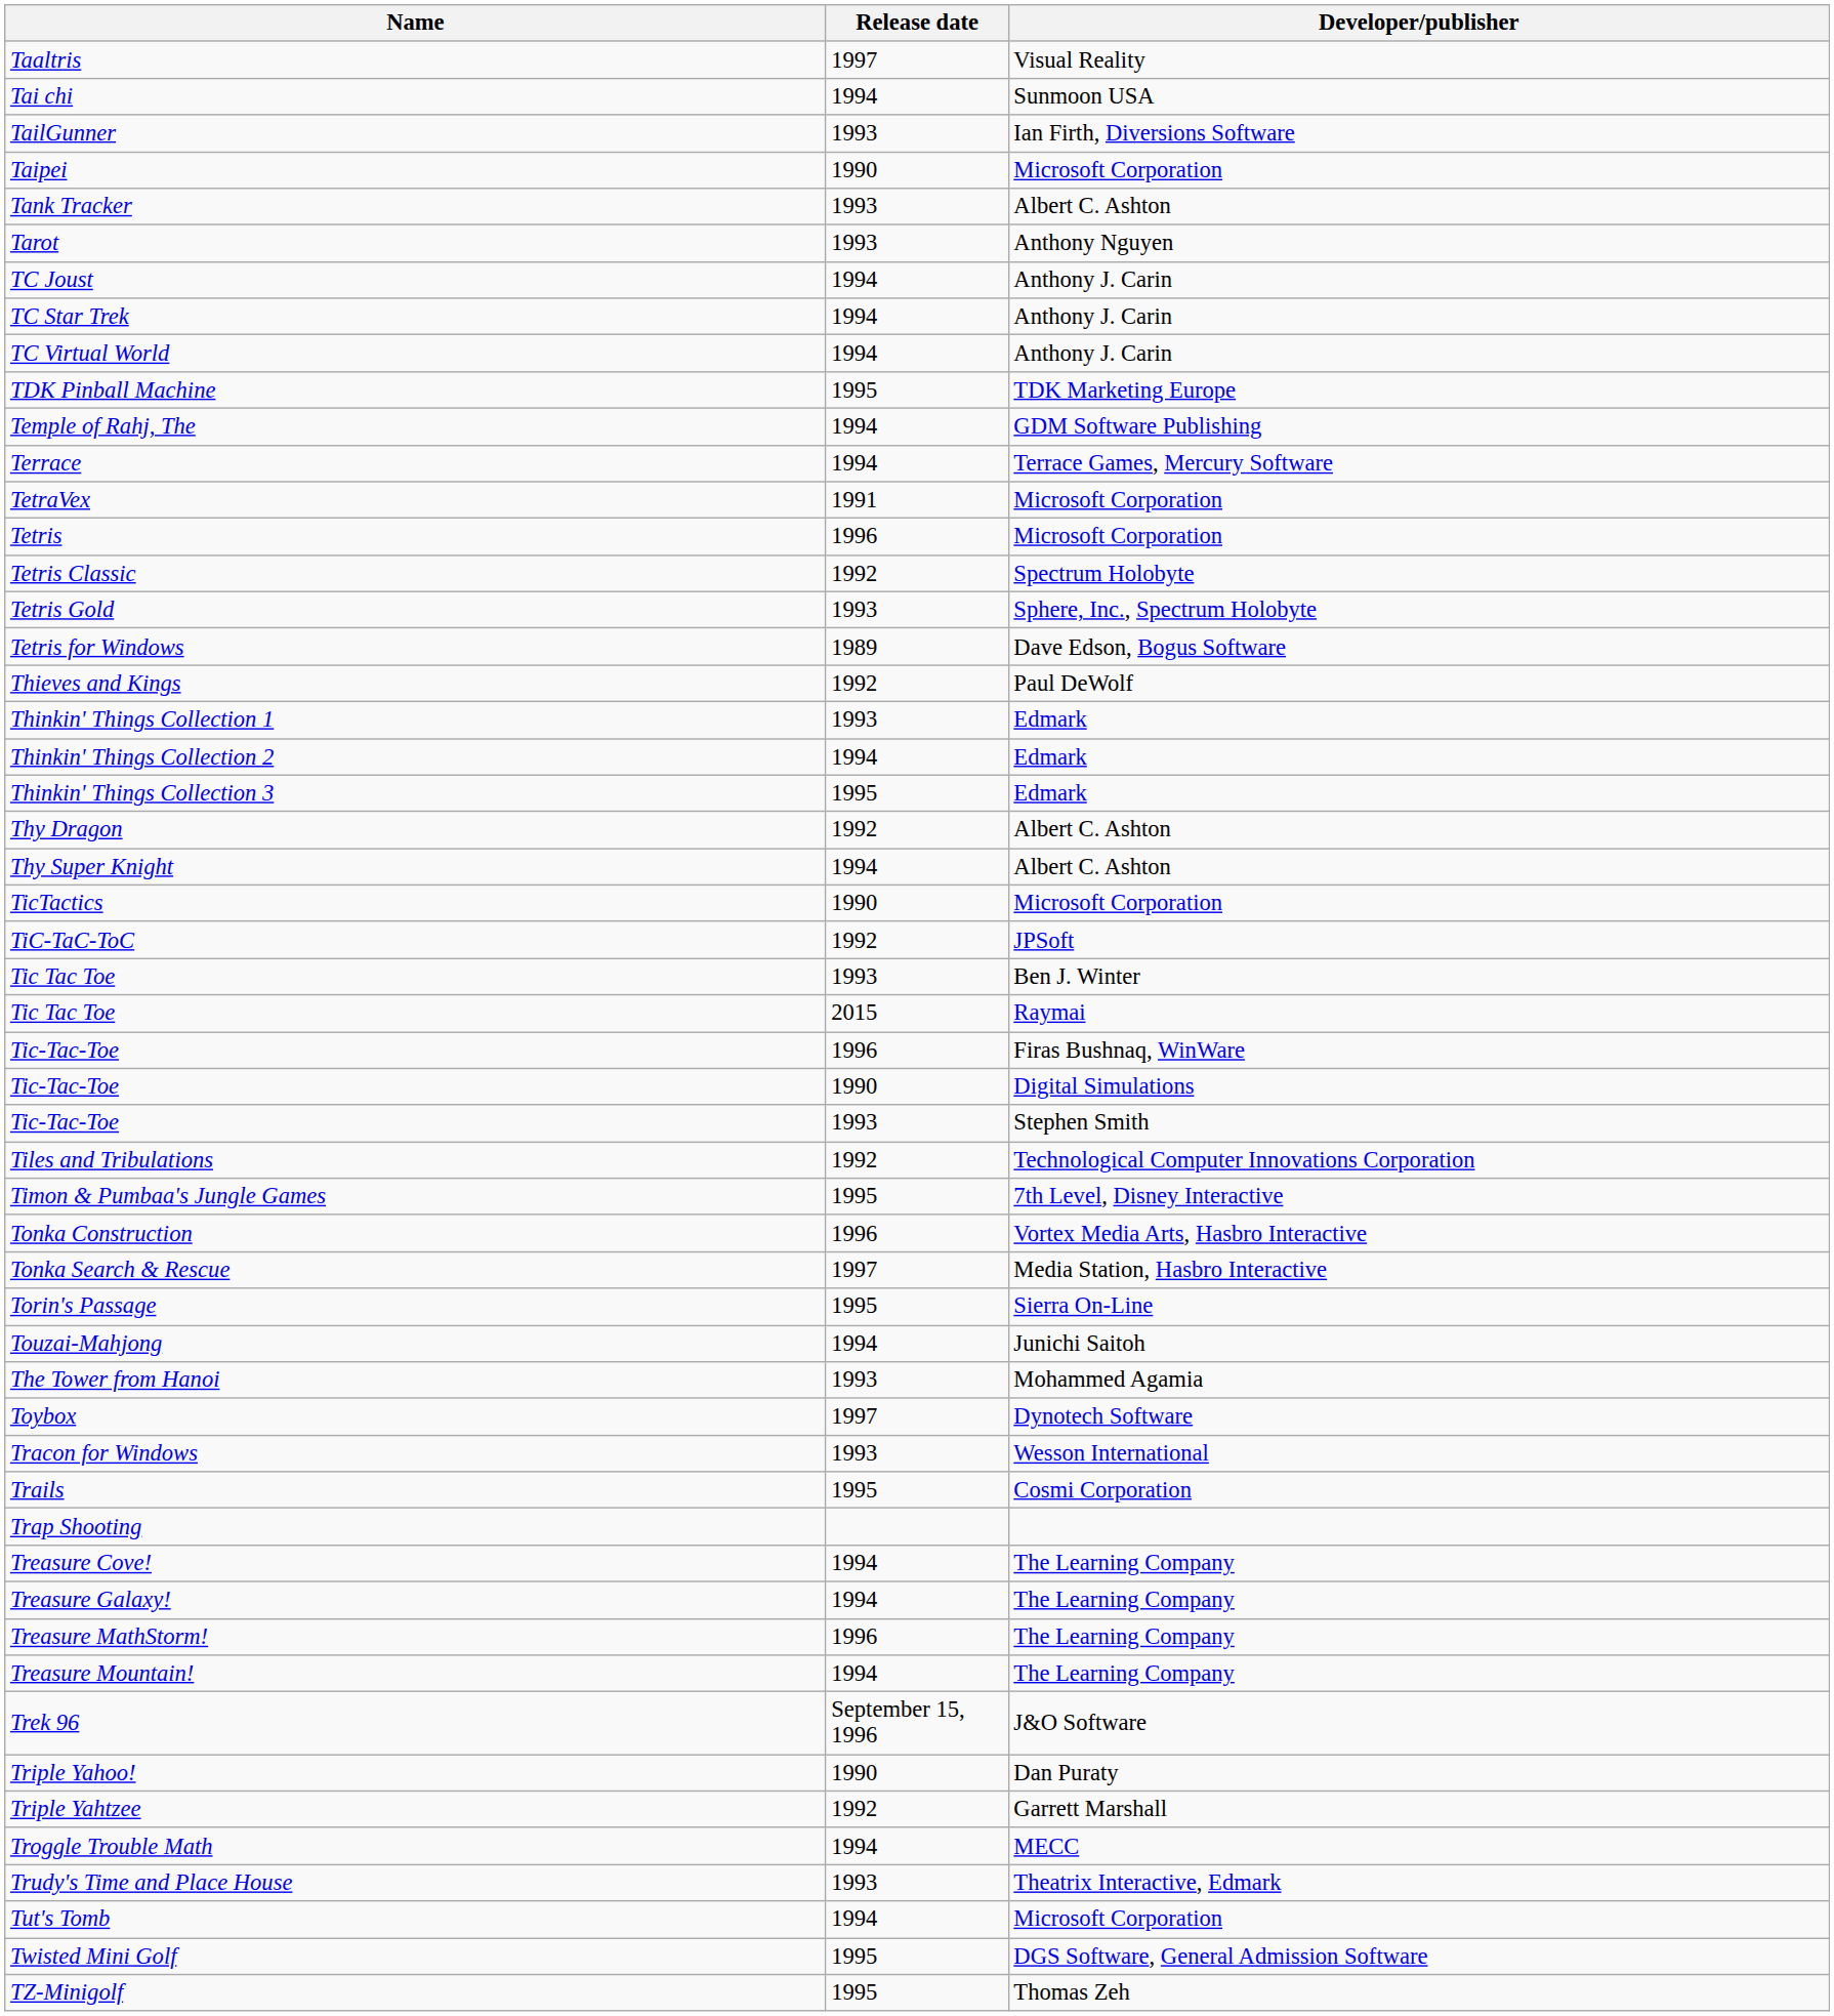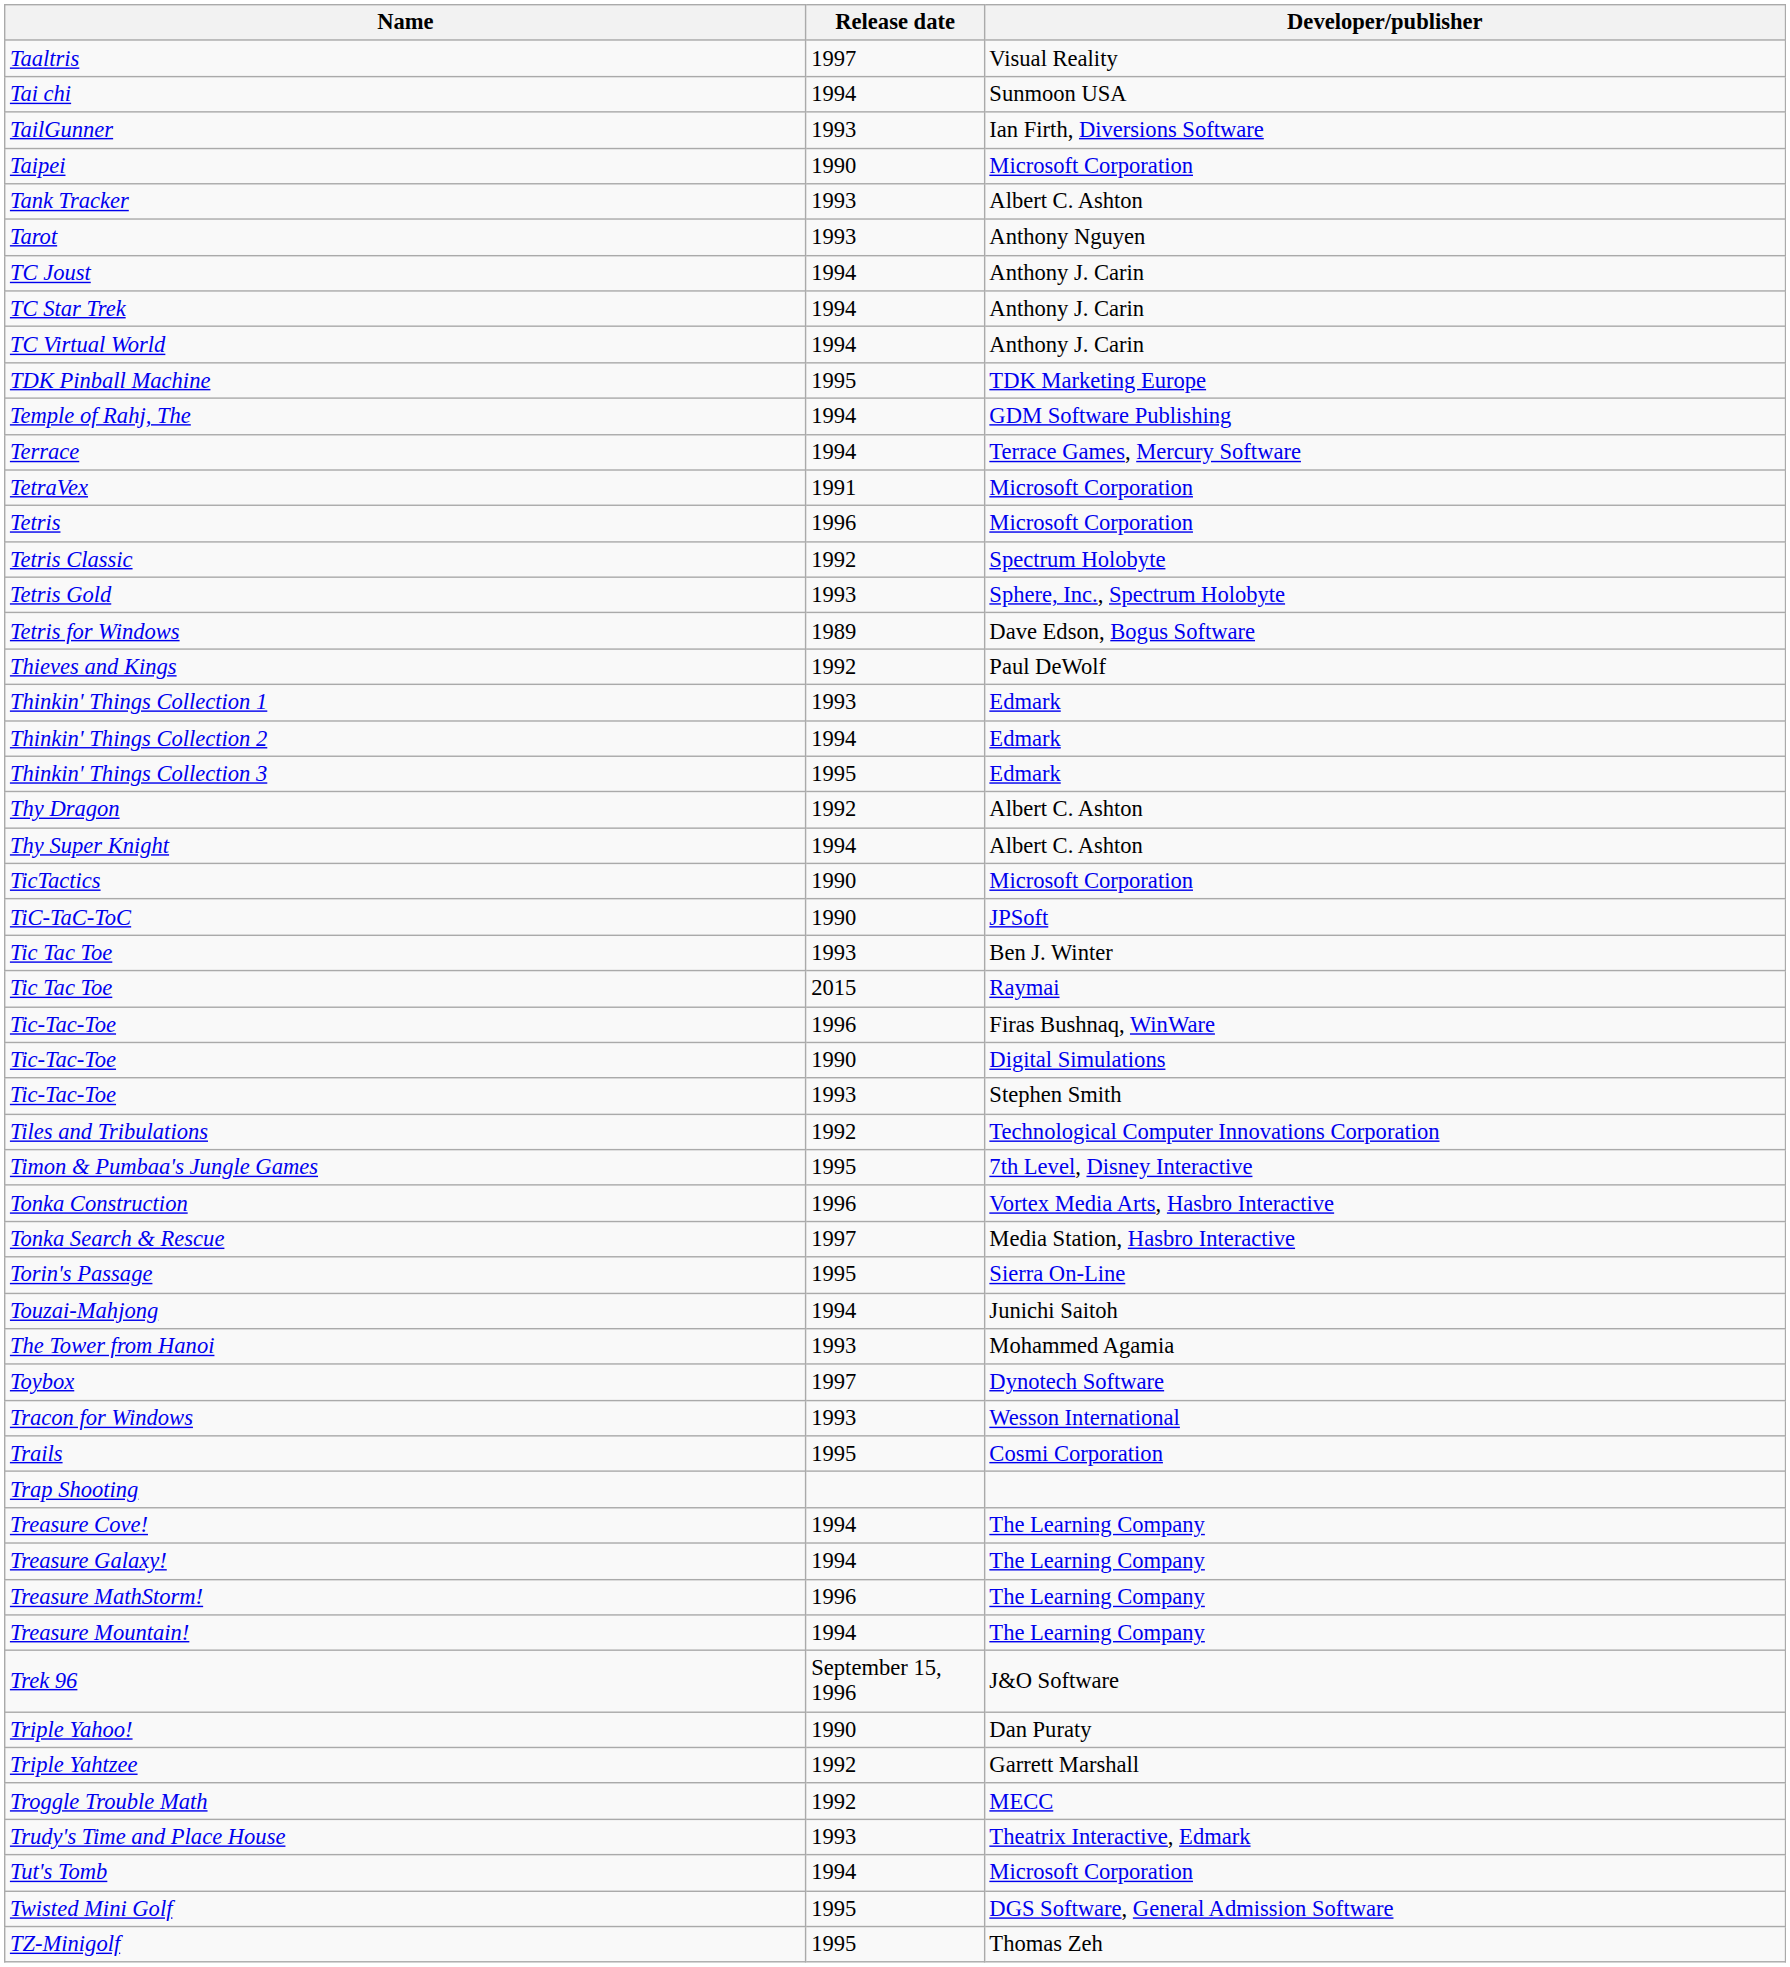 <table class="wikitable sortable" style="width:100%;">
 <tr>
 <th style="width:45%;">Name</th>
 <th style="width:10%;">Release date</th>
 <th style="width:45%;">Developer/publisher</th>
 </tr>
 <tr>
 <td><em><a href='#'>Taaltris</a></em></td>
 <td>1997</td>
 <td>Visual Reality</td>
 </tr>
 <tr>
 <td><em><a href='#'>Tai chi</a></em></td>
 <td>1994</td>
 <td>Sunmoon USA</td>
 </tr>
 <tr>
 <td><em><a href='#'>TailGunner</a></em></td>
 <td>1993</td>
 <td>Ian Firth, <a href='#'>Diversions Software</a></td>
 </tr>
 <tr>
 <td><em><a href='#'>Taipei</a></em></td>
 <td>1990</td>
 <td><a href='#'>Microsoft Corporation</a></td>
 </tr>
 <tr>
 <td><em><a href='#'>Tank Tracker</a></em></td>
 <td>1993</td>
 <td>Albert C. Ashton</td>
 </tr>
 <tr>
 <td><em><a href='#'>Tarot</a></em></td>
 <td>1993</td>
 <td>Anthony Nguyen</td>
 </tr>
 <tr>
 <td><em><a href='#'>TC Joust</a></em></td>
 <td>1994</td>
 <td>Anthony J. Carin</td>
 </tr>
 <tr>
 <td><em><a href='#'>TC Star Trek</a></em></td>
 <td>1994</td>
 <td>Anthony J. Carin</td>
 </tr>
 <tr>
 <td><em><a href='#'>TC Virtual World</a></em></td>
 <td>1994</td>
 <td>Anthony J. Carin</td>
 </tr>
 <tr>
 <td><em><a href='#'>TDK Pinball Machine</a></em></td>
 <td>1995</td>
 <td><a href='#'>TDK Marketing Europe</a></td>
 </tr>
 <tr>
 <td><em><a href='#'>Temple of Rahj, The</a></em></td>
 <td>1994</td>
 <td><a href='#'>GDM Software Publishing</a></td>
 </tr>
 <tr>
 <td><em><a href='#'>Terrace</a></em></td>
 <td>1994</td>
 <td><a href='#'>Terrace Games</a>, <a href='#'>Mercury Software</a></td>
 </tr>
 <tr>
 <td><em><a href='#'>TetraVex</a></em></td>
 <td>1991</td>
 <td><a href='#'>Microsoft Corporation</a></td>
 </tr>
 <tr>
 <td><em><a href='#'>Tetris</a></em></td>
 <td>1996</td>
 <td><a href='#'>Microsoft Corporation</a></td>
 </tr>
 <tr>
 <td><em><a href='#'>Tetris Classic</a></em></td>
 <td>1992</td>
 <td><a href='#'>Spectrum Holobyte</a></td>
 </tr>
 <tr>
 <td><em><a href='#'>Tetris Gold</a></em></td>
 <td>1993</td>
 <td><a href='#'>Sphere, Inc.</a>, <a href='#'>Spectrum Holobyte</a></td>
 </tr>
 <tr>
 <td><em><a href='#'>Tetris for Windows</a></em></td>
 <td>1989</td>
 <td>Dave Edson, <a href='#'>Bogus Software</a></td>
 </tr>
 <tr>
 <td><em><a href='#'>Thieves and Kings</a></em></td>
 <td>1992</td>
 <td>Paul DeWolf</td>
 </tr>
 <tr>
 <td><em><a href='#'>Thinkin' Things Collection 1</a></em></td>
 <td>1993</td>
 <td><a href='#'>Edmark</a></td>
 </tr>
 <tr>
 <td><em><a href='#'>Thinkin' Things Collection 2</a></em></td>
 <td>1994</td>
 <td><a href='#'>Edmark</a></td>
 </tr>
 <tr>
 <td><em><a href='#'>Thinkin' Things Collection 3</a></em></td>
 <td>1995</td>
 <td><a href='#'>Edmark</a></td>
 </tr>
 <tr>
 <td><em><a href='#'>Thy Dragon</a></em></td>
 <td>1992</td>
 <td>Albert C. Ashton</td>
 </tr>
 <tr>
 <td><em><a href='#'>Thy Super Knight</a></em></td>
 <td>1994</td>
 <td>Albert C. Ashton</td>
 </tr>
 <tr>
 <td><em><a href='#'>TicTactics</a></em></td>
 <td>1990</td>
 <td><a href='#'>Microsoft Corporation</a></td>
 </tr>
 <tr>
 <td><em><a href='#'>TiC-TaC-ToC</a></em></td>
-<td>1992</td>
+<td>1990</td>
 <td><a href='#'>JPSoft</a></td>
 </tr>
 <tr>
 <td><em><a href='#'>Tic Tac Toe</a></em></td>
 <td>1993</td>
 <td>Ben J. Winter</td>
 </tr>
 <tr>
 <td><em><a href='#'>Tic Tac Toe</a></em></td>
 <td>2015</td>
 <td><a href='#'>Raymai</a></td>
 </tr>
 <tr>
 <td><em><a href='#'>Tic-Tac-Toe</a></em></td>
 <td>1996</td>
 <td>Firas Bushnaq, <a href='#'>WinWare</a></td>
 </tr>
 <tr>
 <td><em><a href='#'>Tic-Tac-Toe</a></em></td>
 <td>1990</td>
 <td><a href='#'>Digital Simulations</a></td>
 </tr>
 <tr>
 <td><em><a href='#'>Tic-Tac-Toe</a></em></td>
 <td>1993</td>
 <td>Stephen Smith</td>
 </tr>
 <tr>
 <td><em><a href='#'>Tiles and Tribulations</a></em></td>
 <td>1992</td>
 <td><a href='#'>Technological Computer Innovations Corporation</a></td>
 </tr>
 <tr>
 <td><em><a href='#'>Timon & Pumbaa's Jungle Games</a></em></td>
 <td>1995</td>
 <td><a href='#'>7th Level</a>, <a href='#'>Disney Interactive</a></td>
 </tr>
 <tr>
 <td><em><a href='#'>Tonka Construction</a></em></td>
 <td>1996</td>
 <td><a href='#'>Vortex Media Arts</a>, <a href='#'>Hasbro Interactive</a></td>
 </tr>
 <tr>
 <td><em><a href='#'>Tonka Search & Rescue</a></em></td>
 <td>1997</td>
 <td>Media Station, <a href='#'>Hasbro Interactive</a></td>
 </tr>
 <tr>
 <td><em><a href='#'>Torin's Passage</a></em></td>
 <td>1995</td>
 <td><a href='#'>Sierra On-Line</a></td>
 </tr>
 <tr>
 <td><em><a href='#'>Touzai-Mahjong</a></em></td>
 <td>1994</td>
 <td>Junichi Saitoh</td>
 </tr>
 <tr>
 <td><em><a href='#'>The Tower from Hanoi</a></em></td>
 <td>1993</td>
 <td>Mohammed Agamia</td>
 </tr>
 <tr>
 <td><em><a href='#'>Toybox</a></em></td>
 <td>1997</td>
 <td><a href='#'>Dynotech Software</a></td>
 </tr>
 <tr>
 <td><em><a href='#'>Tracon for Windows</a></em></td>
 <td>1993</td>
 <td><a href='#'>Wesson International</a></td>
 </tr>
 <tr>
 <td><em><a href='#'>Trails</a></em></td>
 <td>1995</td>
 <td><a href='#'>Cosmi Corporation</a></td>
 </tr>
 <tr>
 <td><em><a href='#'>Trap Shooting</a></em></td>
 <td></td>
 <td></td>
 </tr>
 <tr>
 <td><em><a href='#'>Treasure Cove!</a></em></td>
 <td>1994</td>
 <td><a href='#'>The Learning Company</a></td>
 </tr>
 <tr>
 <td><em><a href='#'>Treasure Galaxy!</a></em></td>
 <td>1994</td>
 <td><a href='#'>The Learning Company</a></td>
 </tr>
 <tr>
 <td><em><a href='#'>Treasure MathStorm!</a></em></td>
 <td>1996</td>
 <td><a href='#'>The Learning Company</a></td>
 </tr>
 <tr>
 <td><em><a href='#'>Treasure Mountain!</a></em></td>
 <td>1994</td>
 <td><a href='#'>The Learning Company</a></td>
 </tr>
 <tr>
 <td><em><a href='#'>Trek 96</a></em></td>
 <td>September 15, 1996</td>
 <td>J&O Software</td>
 </tr>
 <tr>
 <td><em><a href='#'>Triple Yahoo!</a></em></td>
 <td>1990</td>
 <td>Dan Puraty</td>
 </tr>
 <tr>
 <td><em><a href='#'>Triple Yahtzee</a></em></td>
 <td>1992</td>
 <td>Garrett Marshall</td>
 </tr>
 <tr>
 <td><em><a href='#'>Troggle Trouble Math</a></em></td>
-<td>1994</td>
+<td>1992</td>
 <td><a href='#'>MECC</a></td>
 </tr>
 <tr>
 <td><em><a href='#'>Trudy's Time and Place House</a></em></td>
 <td>1993</td>
 <td><a href='#'>Theatrix Interactive</a>, <a href='#'>Edmark</a></td>
 </tr>
 <tr>
 <td><em><a href='#'>Tut's Tomb</a></em></td>
 <td>1994</td>
 <td><a href='#'>Microsoft Corporation</a></td>
 </tr>
 <tr>
 <td><em><a href='#'>Twisted Mini Golf</a></em></td>
 <td>1995</td>
 <td><a href='#'>DGS Software</a>, <a href='#'>General Admission Software</a></td>
 </tr>
 <tr>
 <td><em><a href='#'>TZ-Minigolf</a></em></td>
 <td>1995</td>
 <td>Thomas Zeh</td>
 </tr>
 </table>
